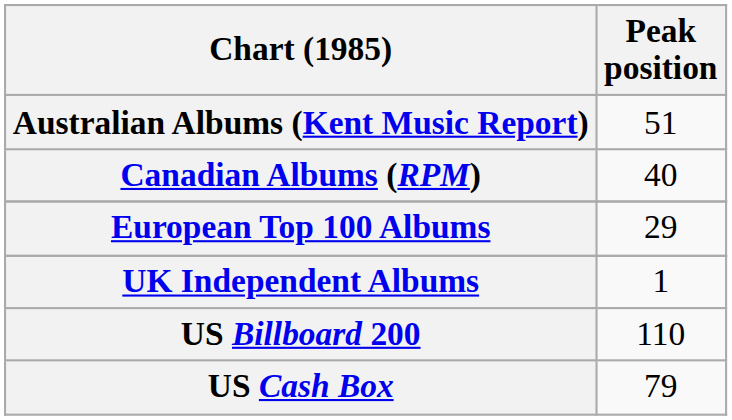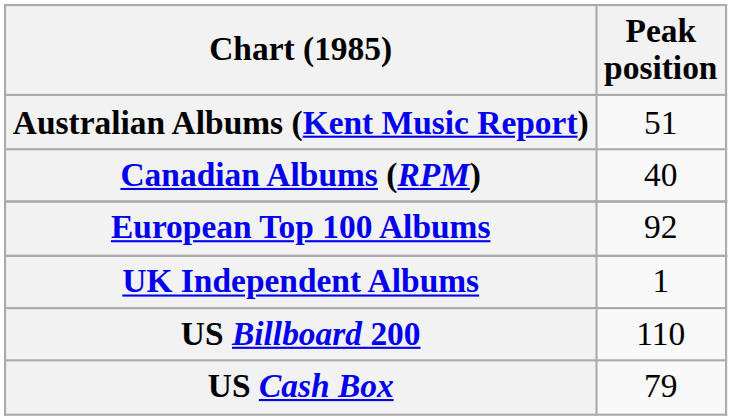 <table class="wikitable sortable plainrowheaders" style="text-align:center">
 <tr>
 <th scope="col">Chart (1985)</th>
 <th scope="col">Peak<br>position</th>
 </tr>
 <tr>
 <th scope="row">Australian Albums (<a href='#'>Kent Music Report</a>)</th>
 <td style="text-align:center;">51</td>
 </tr>
 <tr>
 <th scope="row"><a href='#'>Canadian Albums</a> (<em><a href='#'>RPM</a></em>)</th>
 <td style="text-align:center;">40</td>
 </tr>
 <tr>
 </tr>
 <tr>
 <th scope="row"><a href='#'>European Top 100 Albums</a></th>
-<td style="text-align:center;">29</td>
+<td style="text-align:center;">92</td>
 </tr>
 <tr>
 </tr>
 <tr>
 </tr>
 <tr>
 </tr>
 <tr>
 </tr>
 <tr>
 <th scope="row"><a href='#'>UK Independent Albums</a></th>
 <td style="text-align:center;">1</td>
 </tr>
 <tr>
 <th scope="row">US <a href='#'><em>Billboard</em> 200</a></th>
 <td style="text-align:center;">110</td>
 </tr>
 <tr>
 <th scope="row">US <a href='#'><em>Cash Box</em></a></th>
 <td style="text-align:center;">79</td>
 </tr>
 </table>
